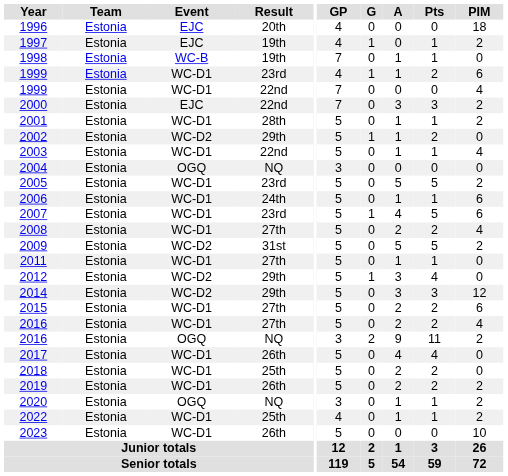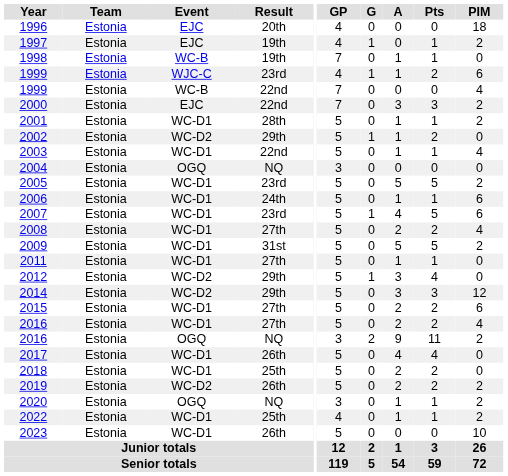 <table border="0" cellpadding="1" cellspacing="0" style="text-align:center; width:40em">
 <tr ALIGN="center" bgcolor="#e0e0e0">
 <th>Year</th>
 <th>Team</th>
 <th>Event</th>
 <th>Result</th>
 <th rowspan="99" bgcolor="#ffffff"></th>
 <th>GP</th>
 <th>G</th>
 <th>A</th>
 <th>Pts</th>
 <th>PIM</th>
 </tr>
 <tr style="text-align:center;">
 <td><a href='#'>1996</a></td>
 <td><a href='#'>Estonia</a></td>
 <td><a href='#'>EJC</a></td>
 <td>20th</td>
 <td>4</td>
 <td>0</td>
 <td>0</td>
 <td>0</td>
 <td>18</td>
 </tr>
 <tr style="background:#f0f0f0; text-align:center;">
 <td><a href='#'>1997</a></td>
 <td>Estonia</td>
 <td>EJC</td>
 <td>19th</td>
 <td>4</td>
 <td>1</td>
 <td>0</td>
 <td>1</td>
 <td>2</td>
 </tr>
 <tr style="text-align:center;">
 <td><a href='#'>1998</a></td>
 <td><a href='#'>Estonia</a></td>
 <td><a href='#'>WC-B</a></td>
 <td>19th</td>
 <td>7</td>
 <td>0</td>
 <td>1</td>
 <td>1</td>
 <td>0</td>
 </tr>
 <tr style="background:#f0f0f0; text-align:center;">
 <td><a href='#'>1999</a></td>
 <td><a href='#'>Estonia</a></td>
-<td>WC-D1</td>
+<td><a href='#'>WJC-C</a></td>
 <td>23rd</td>
 <td>4</td>
 <td>1</td>
 <td>1</td>
 <td>2</td>
 <td>6</td>
 </tr>
 <tr style="text-align:center;">
 <td><a href='#'>1999</a></td>
 <td>Estonia</td>
-<td>WC-D1</td>
+<td>WC-B</td>
 <td>22nd</td>
 <td>7</td>
 <td>0</td>
 <td>0</td>
 <td>0</td>
 <td>4</td>
 </tr>
 <tr style="background:#f0f0f0; text-align:center;">
 <td><a href='#'>2000</a></td>
 <td>Estonia</td>
 <td>EJC</td>
 <td>22nd</td>
 <td>7</td>
 <td>0</td>
 <td>3</td>
 <td>3</td>
 <td>2</td>
 </tr>
 <tr style="text-align:center;">
 <td><a href='#'>2001</a></td>
 <td>Estonia</td>
 <td>WC-D1</td>
 <td>28th</td>
 <td>5</td>
 <td>0</td>
 <td>1</td>
 <td>1</td>
 <td>2</td>
 </tr>
 <tr style="background:#f0f0f0; text-align:center;">
 <td><a href='#'>2002</a></td>
 <td>Estonia</td>
 <td>WC-D2</td>
 <td>29th</td>
 <td>5</td>
 <td>1</td>
 <td>1</td>
 <td>2</td>
 <td>0</td>
 </tr>
 <tr style="text-align:center;">
 <td><a href='#'>2003</a></td>
 <td>Estonia</td>
 <td>WC-D1</td>
 <td>22nd</td>
 <td>5</td>
 <td>0</td>
 <td>1</td>
 <td>1</td>
 <td>4</td>
 </tr>
 <tr style="background:#f0f0f0; text-align:center;">
 <td><a href='#'>2004</a></td>
 <td>Estonia</td>
 <td>OGQ</td>
 <td>NQ</td>
 <td>3</td>
 <td>0</td>
 <td>0</td>
 <td>0</td>
 <td>0</td>
 </tr>
 <tr style="text-align:center;">
 <td><a href='#'>2005</a></td>
 <td>Estonia</td>
 <td>WC-D1</td>
 <td>23rd</td>
 <td>5</td>
 <td>0</td>
 <td>5</td>
 <td>5</td>
 <td>2</td>
 </tr>
 <tr style="background:#f0f0f0; text-align:center;">
 <td><a href='#'>2006</a></td>
 <td>Estonia</td>
 <td>WC-D1</td>
 <td>24th</td>
 <td>5</td>
 <td>0</td>
 <td>1</td>
 <td>1</td>
 <td>6</td>
 </tr>
 <tr style="text-align:center;">
 <td><a href='#'>2007</a></td>
 <td>Estonia</td>
 <td>WC-D1</td>
 <td>23rd</td>
 <td>5</td>
 <td>1</td>
 <td>4</td>
 <td>5</td>
 <td>6</td>
 </tr>
 <tr style="background:#f0f0f0; text-align:center;">
 <td><a href='#'>2008</a></td>
 <td>Estonia</td>
 <td>WC-D1</td>
 <td>27th</td>
 <td>5</td>
 <td>0</td>
 <td>2</td>
 <td>2</td>
 <td>4</td>
 </tr>
 <tr style="text-align:center;">
 <td><a href='#'>2009</a></td>
 <td>Estonia</td>
-<td>WC-D2</td>
+<td>WC-D1</td>
 <td>31st</td>
 <td>5</td>
 <td>0</td>
 <td>5</td>
 <td>5</td>
 <td>2</td>
 </tr>
 <tr style="background:#f0f0f0; text-align:center;">
 <td><a href='#'>2011</a></td>
 <td>Estonia</td>
 <td>WC-D1</td>
 <td>27th</td>
 <td>5</td>
 <td>0</td>
 <td>1</td>
 <td>1</td>
 <td>0</td>
 </tr>
 <tr style="text-align:center;">
 <td><a href='#'>2012</a></td>
 <td>Estonia</td>
 <td>WC-D2</td>
 <td>29th</td>
 <td>5</td>
 <td>1</td>
 <td>3</td>
 <td>4</td>
 <td>0</td>
 </tr>
 <tr style="background:#f0f0f0; text-align:center;">
 <td><a href='#'>2014</a></td>
 <td>Estonia</td>
 <td>WC-D2</td>
 <td>29th</td>
 <td>5</td>
 <td>0</td>
 <td>3</td>
 <td>3</td>
 <td>12</td>
 </tr>
 <tr style="text-align:center;">
 <td><a href='#'>2015</a></td>
 <td>Estonia</td>
 <td>WC-D1</td>
 <td>27th</td>
 <td>5</td>
 <td>0</td>
 <td>2</td>
 <td>2</td>
 <td>6</td>
 </tr>
 <tr style="background:#f0f0f0; text-align:center;">
 <td><a href='#'>2016</a></td>
 <td>Estonia</td>
 <td>WC-D1</td>
 <td>27th</td>
 <td>5</td>
 <td>0</td>
 <td>2</td>
 <td>2</td>
 <td>4</td>
 </tr>
 <tr style="text-align:center;">
 <td><a href='#'>2016</a></td>
 <td>Estonia</td>
 <td>OGQ</td>
 <td>NQ</td>
 <td>3</td>
 <td>2</td>
 <td>9</td>
 <td>11</td>
 <td>2</td>
 </tr>
 <tr style="background:#f0f0f0; text-align:center;">
 <td><a href='#'>2017</a></td>
 <td>Estonia</td>
 <td>WC-D1</td>
 <td>26th</td>
 <td>5</td>
 <td>0</td>
 <td>4</td>
 <td>4</td>
 <td>0</td>
 </tr>
 <tr style="text-align:center;">
 <td><a href='#'>2018</a></td>
 <td>Estonia</td>
 <td>WC-D1</td>
 <td>25th</td>
 <td>5</td>
 <td>0</td>
 <td>2</td>
 <td>2</td>
 <td>0</td>
 </tr>
 <tr style="background:#f0f0f0; text-align:center;">
 <td><a href='#'>2019</a></td>
 <td>Estonia</td>
-<td>WC-D1</td>
+<td>WC-D2</td>
 <td>26th</td>
 <td>5</td>
 <td>0</td>
 <td>2</td>
 <td>2</td>
 <td>2</td>
 </tr>
 <tr style="text-align:center;">
 <td><a href='#'>2020</a></td>
 <td>Estonia</td>
 <td>OGQ</td>
 <td>NQ</td>
 <td>3</td>
 <td>0</td>
 <td>1</td>
 <td>1</td>
 <td>2</td>
 </tr>
 <tr style="background:#f0f0f0; text-align:center;">
 <td><a href='#'>2022</a></td>
 <td>Estonia</td>
 <td>WC-D1</td>
 <td>25th</td>
 <td>4</td>
 <td>0</td>
 <td>1</td>
 <td>1</td>
 <td>2</td>
 </tr>
 <tr>
 <td><a href='#'>2023</a></td>
 <td>Estonia</td>
 <td>WC-D1</td>
 <td>26th</td>
 <td>5</td>
 <td>0</td>
 <td>0</td>
 <td>0</td>
 <td>10</td>
 </tr>
 <tr style="text-align:center; background:#e0e0e0;">
 <th colspan=4>Junior totals</th>
 <th>12</th>
 <th>2</th>
 <th>1</th>
 <th>3</th>
 <th>26</th>
 </tr>
 <tr style="text-align:center; background:#e0e0e0;">
 <th colspan=4>Senior totals</th>
 <th>119</th>
 <th>5</th>
 <th>54</th>
 <th>59</th>
 <th>72</th>
 </tr>
 </table>
